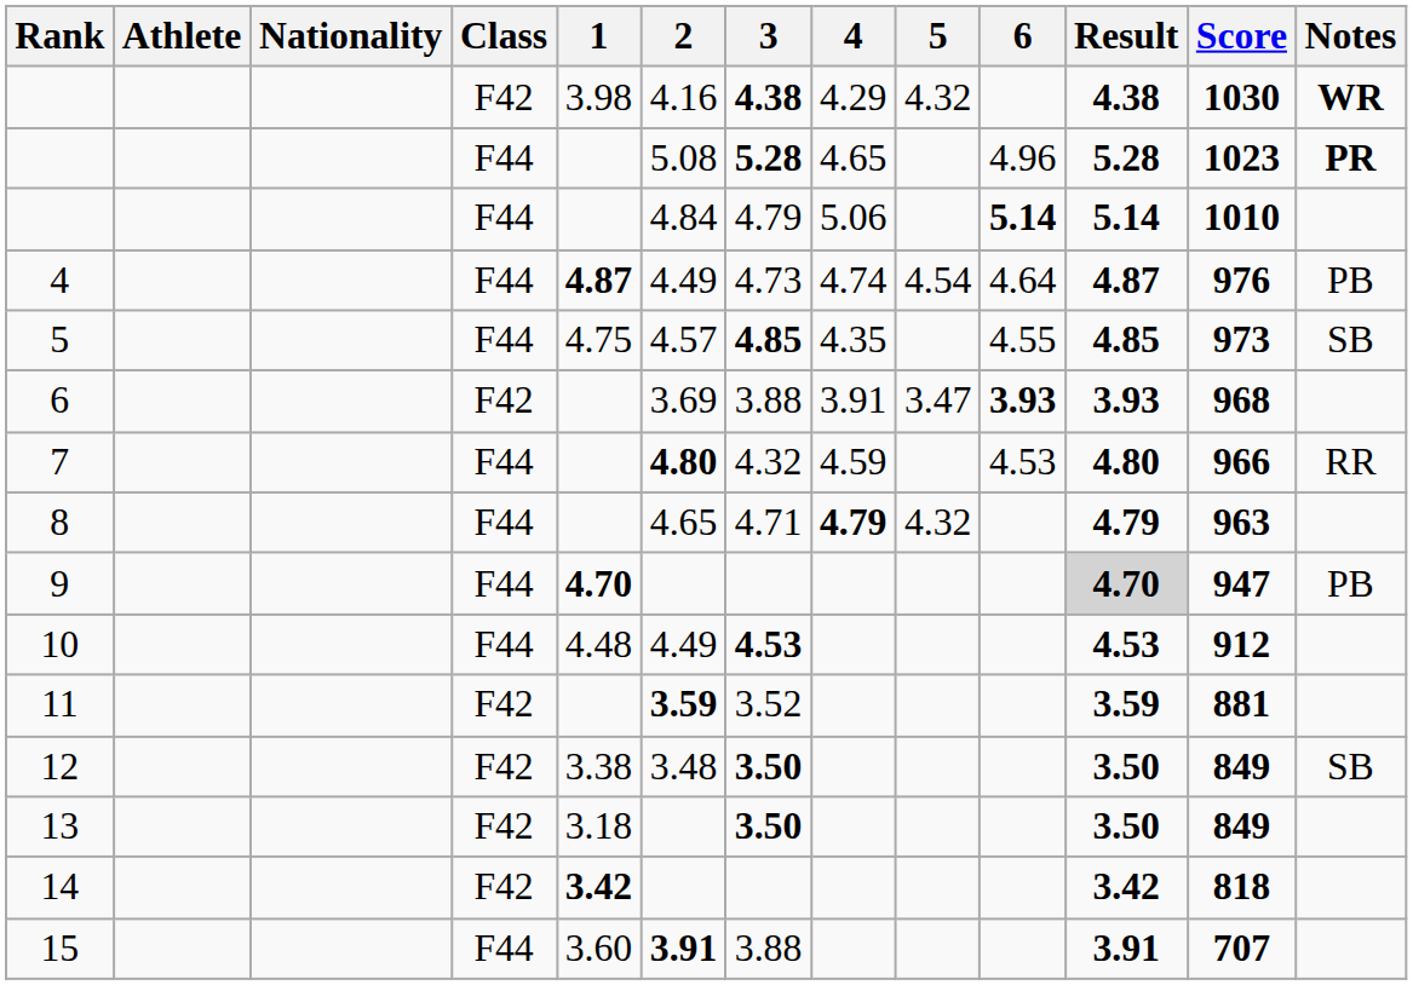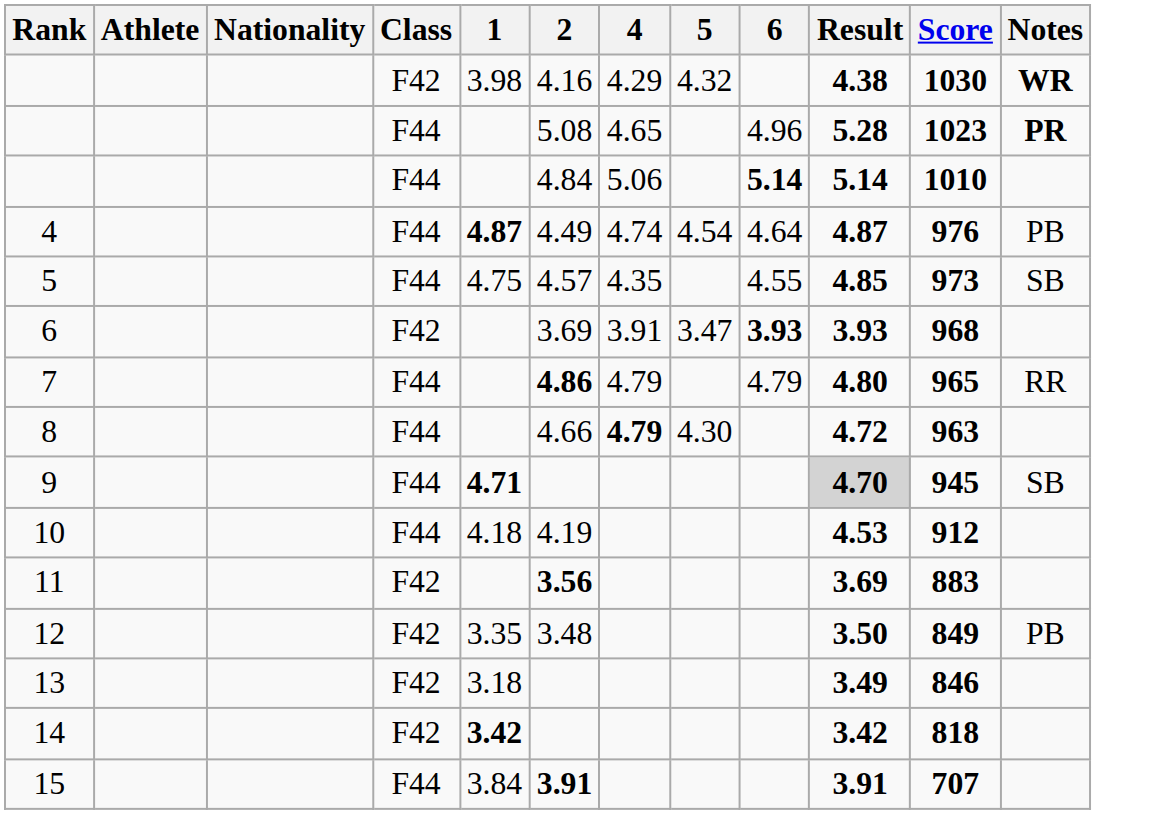 <table class="wikitable sortable" style="text-align:center">
 <tr>
 <th>Rank</th>
 <th>Athlete</th>
 <th>Nationality</th>
 <th>Class</th>
 <th width="25">1</th>
 <th width="25">2</th>
-<th width="25">3</th>
 <th width="25">4</th>
 <th width="25">5</th>
 <th width="25">6</th>
 <th>Result</th>
 <th><a href='#'>Score</a></th>
 <th>Notes</th>
 </tr>
 <tr>
 <td></td>
 <td align=left></td>
 <td align="left"></td>
 <td>F42</td>
 <td>3.98</td>
 <td>4.16</td>
-<td><strong>4.38</strong></td>
 <td>4.29</td>
 <td>4.32</td>
 <td></td>
 <td><strong>4.38</strong></td>
 <td><strong>1030</strong></td>
 <td><strong>WR</strong></td>
 </tr>
 <tr>
 <td></td>
 <td align=left></td>
 <td align="left"></td>
 <td>F44</td>
 <td></td>
 <td>5.08</td>
-<td><strong>5.28</strong></td>
 <td>4.65</td>
 <td></td>
 <td>4.96</td>
 <td><strong>5.28</strong></td>
 <td><strong>1023</strong></td>
 <td><strong>PR</strong></td>
 </tr>
 <tr>
 <td></td>
 <td align=left></td>
 <td align="left"></td>
 <td>F44</td>
 <td></td>
 <td>4.84</td>
-<td>4.79</td>
 <td>5.06</td>
 <td></td>
 <td><strong>5.14</strong></td>
 <td><strong>5.14</strong></td>
 <td><strong>1010</strong></td>
 <td></td>
 </tr>
 <tr>
 <td>4</td>
 <td align=left></td>
 <td align="left"></td>
 <td>F44</td>
 <td><strong>4.87</strong></td>
 <td>4.49</td>
-<td>4.73</td>
 <td>4.74</td>
 <td>4.54</td>
 <td>4.64</td>
 <td><strong>4.87</strong></td>
 <td><strong>976</strong></td>
 <td>PB</td>
 </tr>
 <tr>
 <td>5</td>
 <td align=left></td>
 <td align="left"></td>
 <td>F44</td>
 <td>4.75</td>
 <td>4.57</td>
-<td><strong>4.85</strong></td>
 <td>4.35</td>
 <td></td>
 <td>4.55</td>
 <td><strong>4.85</strong></td>
 <td><strong>973</strong></td>
 <td>SB</td>
 </tr>
 <tr>
 <td>6</td>
 <td align=left></td>
 <td align="left"></td>
 <td>F42</td>
 <td></td>
 <td>3.69</td>
-<td>3.88</td>
 <td>3.91</td>
 <td>3.47</td>
 <td><strong>3.93</strong></td>
 <td><strong>3.93</strong></td>
 <td><strong>968</strong></td>
 <td></td>
 </tr>
 <tr>
 <td>7</td>
 <td align=left></td>
 <td align="left"></td>
 <td>F44</td>
 <td></td>
+<td><strong>4.86</strong></td>
+<td>4.79</td>
+<td></td>
+<td>4.79</td>
 <td><strong>4.80</strong></td>
-<td>4.32</td>
-<td>4.59</td>
-<td></td>
-<td>4.53</td>
-<td><strong>4.80</strong></td>
-<td><strong>966</strong></td>
+<td><strong>965</strong></td>
 <td>RR</td>
 </tr>
 <tr>
 <td>8</td>
 <td align=left></td>
 <td align="left"></td>
 <td>F44</td>
 <td></td>
-<td>4.65</td>
-<td>4.71</td>
+<td>4.66</td>
 <td><strong>4.79</strong></td>
-<td>4.32</td>
+<td>4.30</td>
 <td></td>
-<td><strong>4.79</strong></td>
+<td><strong>4.72</strong></td>
 <td><strong>963</strong></td>
 <td></td>
 </tr>
 <tr>
 <td>9</td>
 <td align=left></td>
 <td align="left"></td>
 <td>F44</td>
-<td><strong>4.70</strong></td>
-<td></td>
+<td><strong>4.71</strong></td>
 <td></td>
 <td></td>
 <td></td>
 <td></td>
 <td style="background: lightgrey;"><strong>4.70</strong></td>
-<td><strong>947</strong></td>
-<td>PB</td>
+<td><strong>945</strong></td>
+<td>SB</td>
 </tr>
 <tr>
 <td>10</td>
 <td align=left></td>
 <td align="left"></td>
 <td>F44</td>
-<td>4.48</td>
-<td>4.49</td>
-<td><strong>4.53</strong></td>
+<td>4.18</td>
+<td>4.19</td>
 <td></td>
 <td></td>
 <td></td>
 <td><strong>4.53</strong></td>
 <td><strong>912</strong></td>
 <td></td>
 </tr>
 <tr>
 <td>11</td>
 <td align=left></td>
 <td align="left"></td>
 <td>F42</td>
 <td></td>
-<td><strong>3.59</strong></td>
-<td>3.52</td>
+<td><strong>3.56</strong></td>
 <td></td>
 <td></td>
 <td></td>
-<td><strong>3.59</strong></td>
-<td><strong>881</strong></td>
+<td><strong>3.69</strong></td>
+<td><strong>883</strong></td>
 <td></td>
 </tr>
 <tr>
 <td>12</td>
 <td align=left></td>
 <td align="left"></td>
 <td>F42</td>
-<td>3.38</td>
+<td>3.35</td>
 <td>3.48</td>
-<td><strong>3.50</strong></td>
 <td></td>
 <td></td>
 <td></td>
 <td><strong>3.50</strong></td>
 <td><strong>849</strong></td>
-<td>SB</td>
+<td>PB</td>
 </tr>
 <tr>
 <td>13</td>
 <td align=left></td>
 <td align="left"></td>
 <td>F42</td>
 <td>3.18</td>
 <td></td>
-<td><strong>3.50</strong></td>
 <td></td>
 <td></td>
 <td></td>
-<td><strong>3.50</strong></td>
-<td><strong>849</strong></td>
+<td><strong>3.49</strong></td>
+<td><strong>846</strong></td>
 <td></td>
 </tr>
 <tr>
 <td>14</td>
 <td align=left></td>
 <td align="left"></td>
 <td>F42</td>
 <td><strong>3.42</strong></td>
-<td></td>
 <td></td>
 <td></td>
 <td></td>
 <td></td>
 <td><strong>3.42</strong></td>
 <td><strong>818</strong></td>
 <td></td>
 </tr>
 <tr>
 <td>15</td>
 <td align=left></td>
 <td align="left"></td>
 <td>F44</td>
-<td>3.60</td>
+<td>3.84</td>
 <td><strong>3.91</strong></td>
-<td>3.88</td>
 <td></td>
 <td></td>
 <td></td>
 <td><strong>3.91</strong></td>
 <td><strong>707</strong></td>
 <td></td>
 </tr>
 </table>
